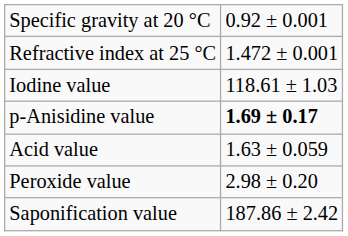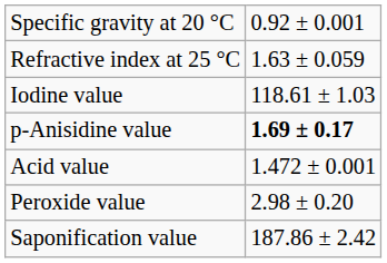 <table class="wikitable">
 <tr>
 <td>Specific gravity at 20 °C</td>
 <td>0.92   ± 0.001</td>
 </tr>
 <tr>
 <td>Refractive index at 25 °C</td>
-<td>1.472  ± 0.001</td>
+<td>1.63 ± 0.059</td>
 </tr>
 <tr>
 <td>Iodine value</td>
 <td>118.61  ± 1.03</td>
 </tr>
 <tr>
 <td>p-Anisidine value</td>
 <td><strong>1.69  ± 0.17</strong></td>
 </tr>
 <tr>
 <td>Acid value</td>
-<td>1.63 ± 0.059</td>
+<td>1.472  ± 0.001</td>
 </tr>
 <tr>
 <td>Peroxide value</td>
 <td>2.98  ± 0.20</td>
 </tr>
 <tr>
 <td>Saponification value</td>
 <td>187.86 ± 2.42</td>
 </tr>
 </table>
